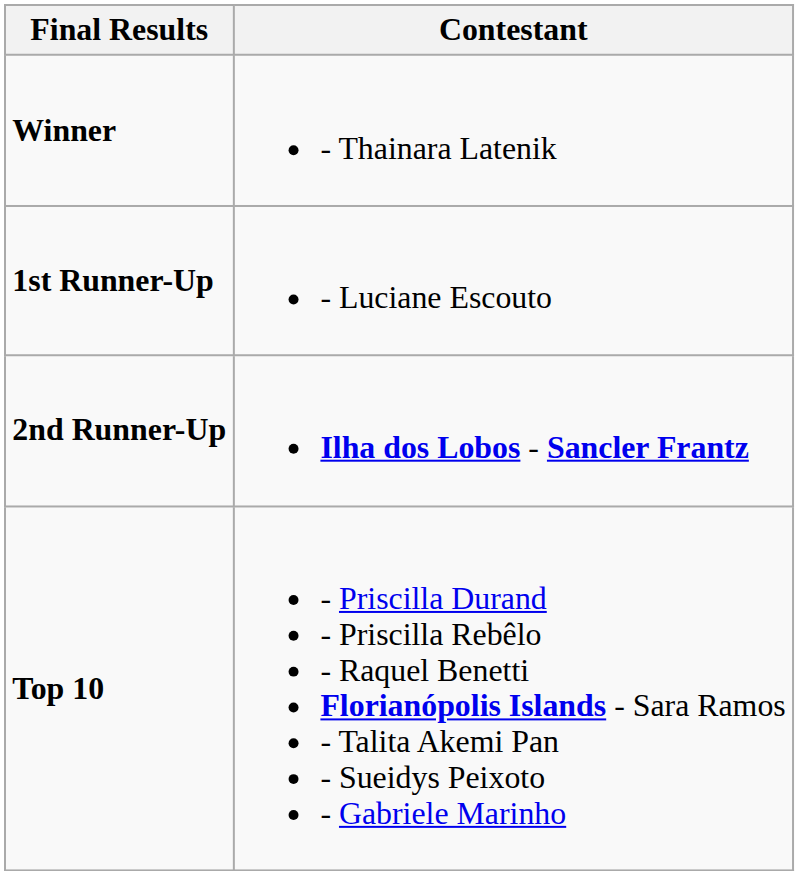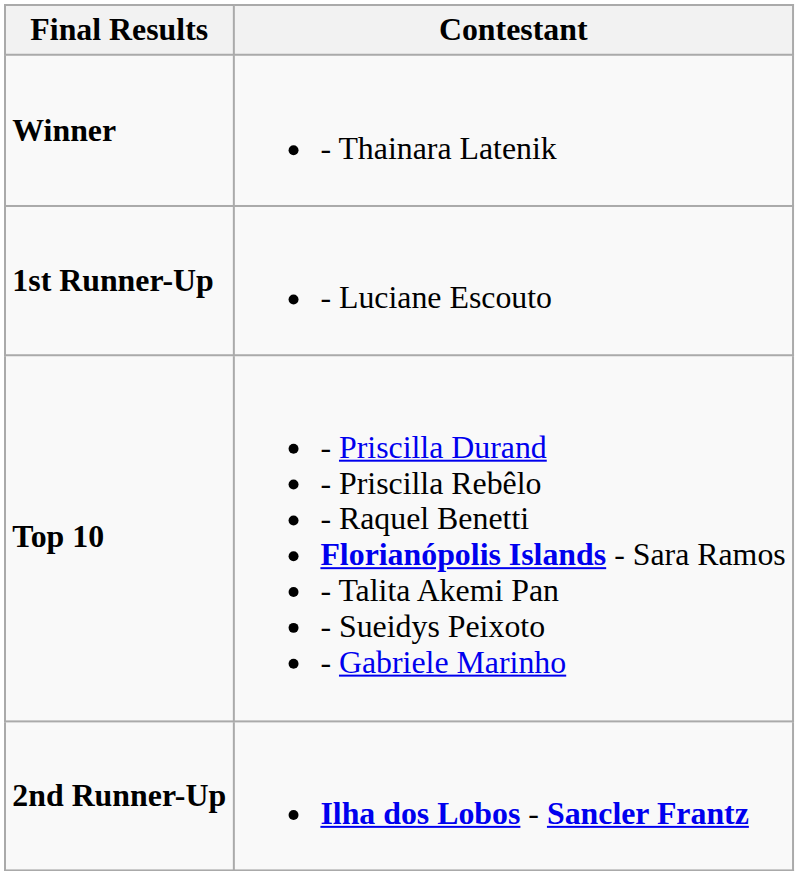 <table class="wikitable">
 <tr>
 <th>Final Results</th>
 <th>Contestant</th>
 </tr>
 <tr>
 <td><strong>Winner</strong></td>
 <td><br><ul><li><strong></strong> - Thainara Latenik</li></ul></td>
 </tr>
 <tr>
 <td><strong>1st Runner-Up</strong></td>
 <td><br><ul><li><strong></strong> - Luciane Escouto</li></ul></td>
 </tr>
 <tr>
+<td><strong>Top 10</strong></td>
+<td><br><ul><li><strong></strong> - <a href='#'>Priscilla Durand</a></li><li><strong></strong> - Priscilla Rebêlo</li><li><strong></strong> - Raquel Benetti</li><li><strong> <a href='#'>Florianópolis Islands</a></strong> - Sara Ramos</li><li><strong></strong> - Talita Akemi Pan</li><li><strong></strong> - Sueidys Peixoto</li><li><strong></strong> - <a href='#'>Gabriele Marinho</a></li></ul></td>
+</tr>
+<tr>
 <td><strong>2nd Runner-Up</strong></td>
 <td><br><ul><li><strong> <a href='#'>Ilha dos Lobos</a></strong> - <strong><a href='#'>Sancler Frantz</a></strong></li></ul></td>
 </tr>
 <tr>
-<td><strong>Top 10</strong></td>
-<td><br><ul><li><strong></strong> - <a href='#'>Priscilla Durand</a></li><li><strong></strong> - Priscilla Rebêlo</li><li><strong></strong> - Raquel Benetti</li><li><strong> <a href='#'>Florianópolis Islands</a></strong> - Sara Ramos</li><li><strong></strong> - Talita Akemi Pan</li><li><strong></strong> - Sueidys Peixoto</li><li><strong></strong> - <a href='#'>Gabriele Marinho</a></li></ul></td>
-</tr>
-<tr>
 </tr>
 </table>
